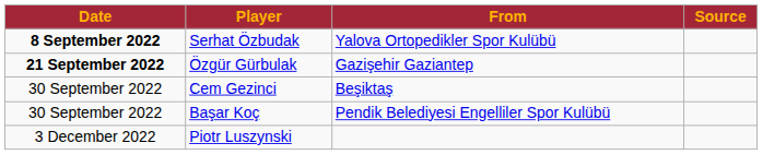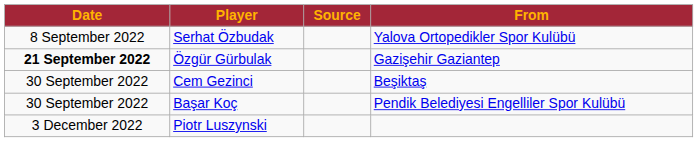 <table class="wikitable sortable" style="text-align:center;width:50%;">
 <tr>
 <th scope="col" style="background-color:#A32638;color:#FFB300">Date</th>
 <th scope="col" style="background-color:#A32638;color:#FFB300">Player</th>
+<th scope="col" class="unsortable" style="background-color:#A32638;color:#FFB300">Source</th>
 <th scope="col" style="background-color:#A32638;color:#FFB300">From</th>
-<th scope="col" class="unsortable" style="background-color:#A32638;color:#FFB300">Source</th>
 </tr>
 <tr>
-<td><strong>8 September 2022</strong></td>
+<td>8 September 2022</td>
 <td align=left> <a href='#'>Serhat Özbudak</a></td>
+<td></td>
 <td align=left> <a href='#'>Yalova Ortopedikler Spor Kulübü</a></td>
-<td></td>
 </tr>
 <tr>
 <td><strong>21 September 2022</strong></td>
 <td align=left> <a href='#'>Özgür Gürbulak</a></td>
+<td></td>
 <td align=left> <a href='#'>Gazişehir Gaziantep</a></td>
-<td></td>
 </tr>
 <tr>
 <td>30 September 2022</td>
 <td align=left> <a href='#'>Cem Gezinci</a></td>
+<td></td>
 <td align=left> <a href='#'>Beşiktaş</a></td>
-<td></td>
 </tr>
 <tr>
 <td>30 September 2022</td>
 <td align=left> <a href='#'>Başar Koç</a></td>
+<td></td>
 <td align=left> <a href='#'>Pendik Belediyesi Engelliler Spor Kulübü</a></td>
-<td></td>
 </tr>
 <tr>
 <td>3 December 2022</td>
 <td align=left> <a href='#'>Piotr Luszynski</a></td>
+<td></td>
 <td align=left></td>
-<td></td>
 </tr>
 </table>
